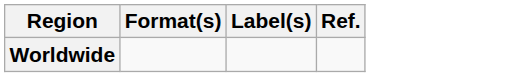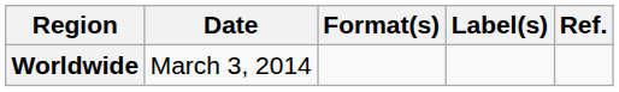 <table class="wikitable plainrowheaders">
 <tr>
 <th scope="col">Region</th>
+<th scope="col">Date</th>
 <th scope="col">Format(s)</th>
 <th scope="col">Label(s)</th>
 <th scope="col">Ref.</th>
 </tr>
 <tr>
 <th scope="row">Worldwide</th>
+<td>March 3, 2014</td>
 <td></td>
 <td></td>
 <td></td>
 </tr>
 </table>
